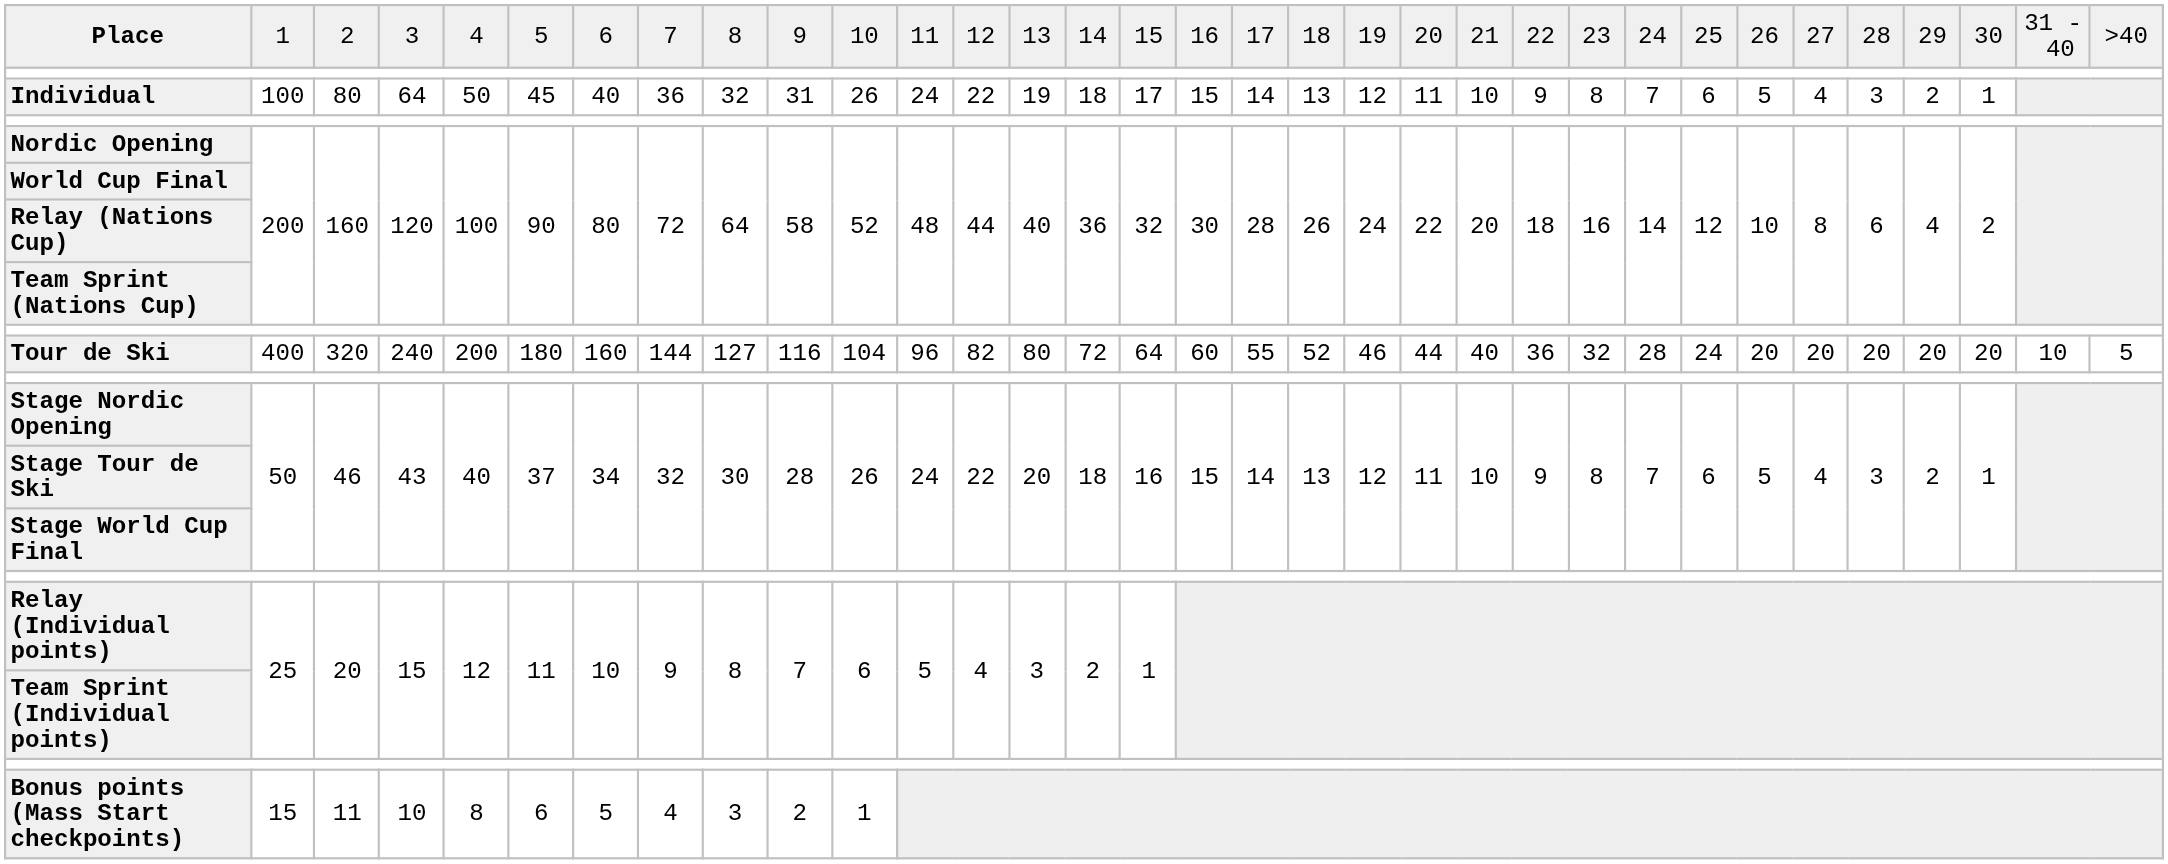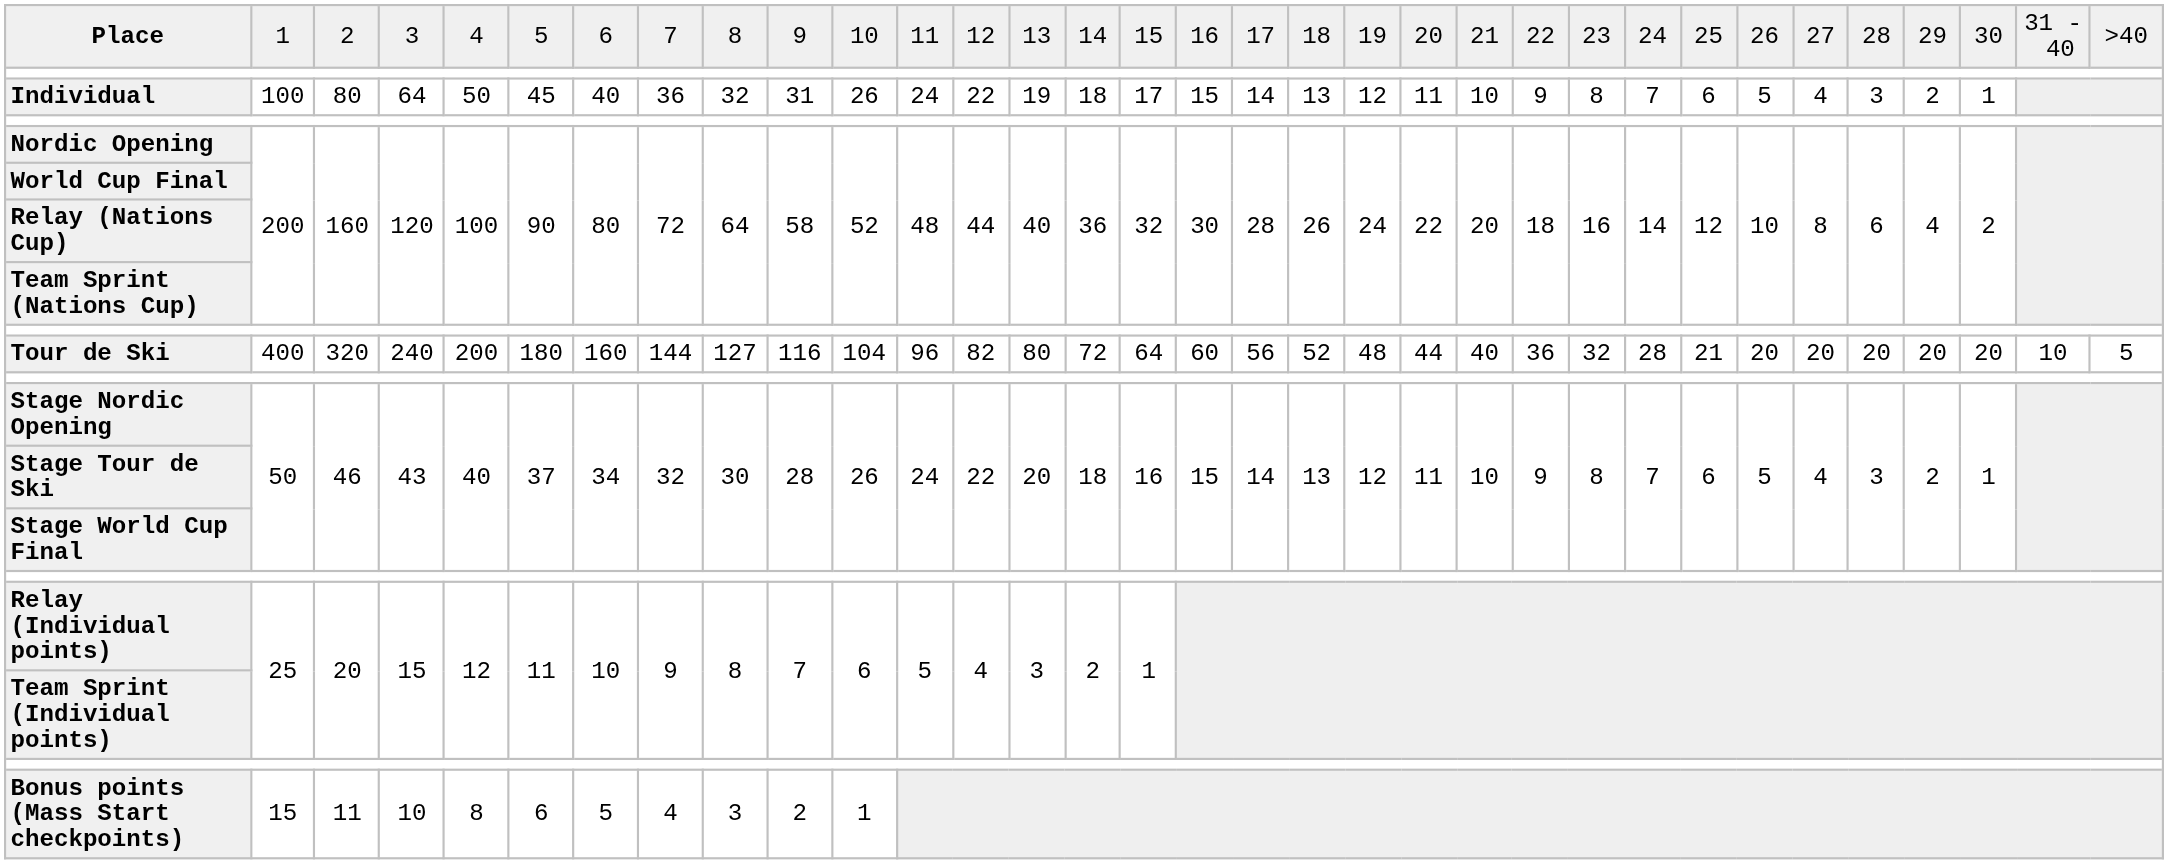 <table border="1" cellpadding="2" cellspacing="0" style="border:1px solid #C0C0C0; border-collapse:collapse; font-size:86%; margin-top:1em; text-align:center" width="1000">
 <tr bgcolor="#F0F0F0">
 <td width=150><strong>Place</strong></td>
 <td width=32>1</td>
 <td width=32>2</td>
 <td width=32>3</td>
 <td width=32>4</td>
 <td width=32>5</td>
 <td width=32>6</td>
 <td width=32>7</td>
 <td width=32>8</td>
 <td width=32>9</td>
 <td width=32>10</td>
 <td width=32>11</td>
 <td width=32>12</td>
 <td width=32>13</td>
 <td width=32>14</td>
 <td width=32>15</td>
 <td width=32>16</td>
 <td width=32>17</td>
 <td width=32>18</td>
 <td width=32>19</td>
 <td width=32>20</td>
 <td width=32>21</td>
 <td width=32>22</td>
 <td width=32>23</td>
 <td width=32>24</td>
 <td width=32>25</td>
 <td width=32>26</td>
 <td width=32>27</td>
 <td width=32>28</td>
 <td width=32>29</td>
 <td width=32>30</td>
 <td width=32>31 - 40</td>
 <td width=41>>40</td>
 </tr>
 <tr>
 <td colspan=33></td>
 </tr>
 <tr>
 <td bgcolor="#F0F0F0" align=left><strong>Individual</strong></td>
 <td rowspan=1>100</td>
 <td rowspan=1>80</td>
 <td rowspan=1>64</td>
 <td rowspan=1>50</td>
 <td rowspan=1>45</td>
 <td rowspan=1>40</td>
 <td rowspan=1>36</td>
 <td rowspan=1>32</td>
 <td rowspan=1>31</td>
 <td rowspan=1>26</td>
 <td rowspan=1>24</td>
 <td rowspan=1>22</td>
 <td rowspan=1>19</td>
 <td rowspan=1>18</td>
 <td rowspan=1>17</td>
 <td rowspan=1>15</td>
 <td rowspan=1>14</td>
 <td rowspan=1>13</td>
 <td rowspan=1>12</td>
 <td rowspan=1>11</td>
 <td rowspan=1>10</td>
 <td rowspan=1>9</td>
 <td rowspan=1>8</td>
 <td rowspan=1>7</td>
 <td rowspan=1>6</td>
 <td rowspan=1>5</td>
 <td rowspan=1>4</td>
 <td rowspan=1>3</td>
 <td rowspan=1>2</td>
 <td rowspan=1>1</td>
 <td rowspan=1 colspan=2 style=background:#efefef;></td>
 </tr>
 <tr>
 <td colspan=33></td>
 </tr>
 <tr>
 <td bgcolor="#F0F0F0" align=left><strong>Nordic Opening</strong></td>
 <td rowspan=4>200</td>
 <td rowspan=4>160</td>
 <td rowspan=4>120</td>
 <td rowspan=4>100</td>
 <td rowspan=4>90</td>
 <td rowspan=4>80</td>
 <td rowspan=4>72</td>
 <td rowspan=4>64</td>
 <td rowspan=4>58</td>
 <td rowspan=4>52</td>
 <td rowspan=4>48</td>
 <td rowspan=4>44</td>
 <td rowspan=4>40</td>
 <td rowspan=4>36</td>
 <td rowspan=4>32</td>
 <td rowspan=4>30</td>
 <td rowspan=4>28</td>
 <td rowspan=4>26</td>
 <td rowspan=4>24</td>
 <td rowspan=4>22</td>
 <td rowspan=4>20</td>
 <td rowspan=4>18</td>
 <td rowspan=4>16</td>
 <td rowspan=4>14</td>
 <td rowspan=4>12</td>
 <td rowspan=4>10</td>
 <td rowspan=4>8</td>
 <td rowspan=4>6</td>
 <td rowspan=4>4</td>
 <td rowspan=4>2</td>
 <td rowspan=4 colspan=2 style=background:#efefef;></td>
 </tr>
 <tr>
 <td bgcolor="#F0F0F0" align=left><strong>World Cup Final</strong></td>
 </tr>
 <tr>
 <td bgcolor="#F0F0F0" align=left><strong>Relay (Nations Cup)</strong></td>
 </tr>
 <tr>
 <td bgcolor="#F0F0F0" align=left><strong>Team Sprint (Nations Cup)</strong></td>
 </tr>
 <tr>
 <td colspan=33></td>
 </tr>
 <tr>
 <td bgcolor="#F0F0F0" align=left><strong>Tour de Ski</strong></td>
 <td>400</td>
 <td>320</td>
 <td>240</td>
 <td>200</td>
 <td>180</td>
 <td>160</td>
 <td>144</td>
 <td>127</td>
 <td>116</td>
 <td>104</td>
 <td>96</td>
 <td>82</td>
 <td>80</td>
 <td>72</td>
 <td>64</td>
 <td>60</td>
-<td>55</td>
+<td>56</td>
 <td>52</td>
-<td>46</td>
+<td>48</td>
 <td>44</td>
 <td>40</td>
 <td>36</td>
 <td>32</td>
 <td>28</td>
-<td>24</td>
+<td>21</td>
 <td>20</td>
 <td>20</td>
 <td>20</td>
 <td>20</td>
 <td>20</td>
 <td>10</td>
 <td>5</td>
 </tr>
 <tr>
 <td colspan=33></td>
 </tr>
 <tr>
 <td bgcolor="#F0F0F0" align=left><strong>Stage Nordic Opening</strong></td>
 <td rowspan=3>50</td>
 <td rowspan=3>46</td>
 <td rowspan=3>43</td>
 <td rowspan=3>40</td>
 <td rowspan=3>37</td>
 <td rowspan=3>34</td>
 <td rowspan=3>32</td>
 <td rowspan=3>30</td>
 <td rowspan=3>28</td>
 <td rowspan=3>26</td>
 <td rowspan=3>24</td>
 <td rowspan=3>22</td>
 <td rowspan=3>20</td>
 <td rowspan=3>18</td>
 <td rowspan=3>16</td>
 <td rowspan=3>15</td>
 <td rowspan=3>14</td>
 <td rowspan=3>13</td>
 <td rowspan=3>12</td>
 <td rowspan=3>11</td>
 <td rowspan=3>10</td>
 <td rowspan=3>9</td>
 <td rowspan=3>8</td>
 <td rowspan=3>7</td>
 <td rowspan=3>6</td>
 <td rowspan=3>5</td>
 <td rowspan=3>4</td>
 <td rowspan=3>3</td>
 <td rowspan=3>2</td>
 <td rowspan=3>1</td>
 <td rowspan=3 colspan=2 style=background:#efefef;></td>
 </tr>
 <tr>
 <td bgcolor="#F0F0F0" align=left><strong>Stage Tour de Ski</strong></td>
 </tr>
 <tr>
 <td bgcolor="#F0F0F0" align=left><strong>Stage World Cup Final</strong></td>
 </tr>
 <tr>
 <td colspan=33></td>
 </tr>
 <tr>
 <td bgcolor="#F0F0F0" align=left><strong>Relay (Individual points)</strong></td>
 <td rowspan=2>25</td>
 <td rowspan=2>20</td>
 <td rowspan=2>15</td>
 <td rowspan=2>12</td>
 <td rowspan=2>11</td>
 <td rowspan=2>10</td>
 <td rowspan=2>9</td>
 <td rowspan=2>8</td>
 <td rowspan=2>7</td>
 <td rowspan=2>6</td>
 <td rowspan=2>5</td>
 <td rowspan=2>4</td>
 <td rowspan=2>3</td>
 <td rowspan=2>2</td>
 <td rowspan=2>1</td>
 <td rowspan=2 colspan=17 style=background:#efefef;></td>
 </tr>
 <tr>
 <td bgcolor="#F0F0F0" align=left><strong>Team Sprint (Individual points)</strong></td>
 </tr>
 <tr>
 <td colspan=33></td>
 </tr>
 <tr>
 <td bgcolor="#F0F0F0" align=left><strong>Bonus points (Mass Start checkpoints)</strong></td>
 <td>15</td>
 <td>11</td>
 <td>10</td>
 <td>8</td>
 <td>6</td>
 <td>5</td>
 <td>4</td>
 <td>3</td>
 <td>2</td>
 <td>1</td>
 <td colspan=22 style=background:#efefef;></td>
 </tr>
 </table>
